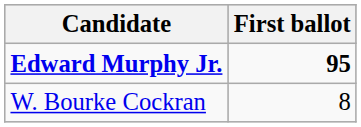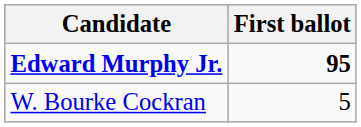 <table class=wikitable>
 <tr bgcolor=lightgrey>
 <th>Candidate</th>
 <th>First ballot</th>
 </tr>
 <tr>
 <td> <strong><a href='#'>Edward Murphy Jr.</a></strong></td>
 <td align="right"><strong>95</strong></td>
 </tr>
 <tr>
 <td><a href='#'>W. Bourke Cockran</a></td>
-<td align="right">8</td>
+<td align="right">5</td>
 </tr>
 </table>
